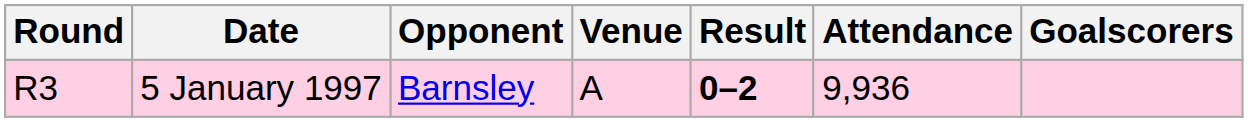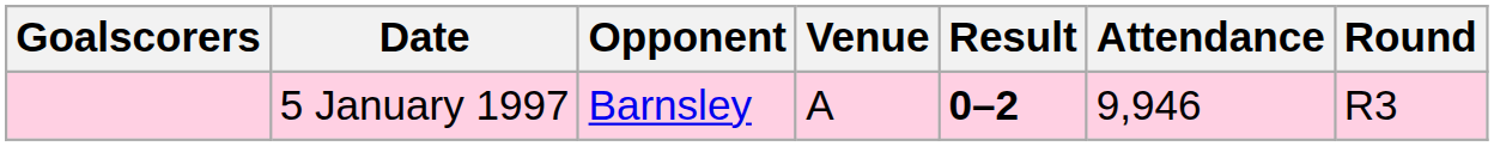 <table class="wikitable">
 <tr>
-<th>Round</th>
+<th>Goalscorers</th>
 <th>Date</th>
 <th>Opponent</th>
 <th>Venue</th>
 <th>Result</th>
 <th>Attendance</th>
-<th>Goalscorers</th>
+<th>Round</th>
 </tr>
 <tr style="background-color: #ffd0e3;">
-<td>R3</td>
+<td></td>
 <td>5 January 1997</td>
 <td><a href='#'>Barnsley</a></td>
 <td>A</td>
 <td><strong>0–2</strong></td>
-<td>9,936</td>
-<td></td>
+<td>9,946</td>
+<td>R3</td>
 </tr>
 </table>
